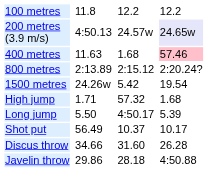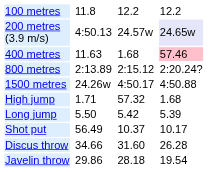 <table>
 <tr>
 <td bgcolor = DDEEFF><a href='#'>100 metres</a></td>
 <td></td>
 <td>11.8</td>
 <td></td>
 <td>12.2</td>
 <td></td>
 <td>12.2</td>
 </tr>
 <tr>
 <td bgcolor = DDEEFF><a href='#'>200 metres</a> <br> (3.9 m/s)</td>
 <td></td>
 <td>4:50.13</td>
 <td></td>
 <td>24.57w</td>
 <td></td>
 <td style="background: lavender;">24.65w</td>
 </tr>
 <tr>
 <td bgcolor = DDEEFF><a href='#'>400 metres</a></td>
 <td></td>
 <td>11.63</td>
 <td></td>
 <td>1.68</td>
 <td></td>
 <td style="background: pink;">57.46</td>
 </tr>
 <tr>
 <td bgcolor = DDEEFF><a href='#'>800 metres</a></td>
 <td></td>
 <td>2:13.89</td>
 <td></td>
 <td>2:15.12</td>
 <td></td>
 <td>2:20.24?</td>
 </tr>
 <tr>
 <td bgcolor = DDEEFF><a href='#'>1500 metres</a></td>
 <td></td>
 <td>24.26w</td>
 <td></td>
-<td>5.42</td>
+<td>4:50.17</td>
 <td></td>
-<td>19.54</td>
+<td>4:50.88</td>
 </tr>
 <tr>
 <td bgcolor = DDEEFF><a href='#'>High jump</a></td>
 <td></td>
 <td>1.71</td>
 <td></td>
 <td>57.32</td>
 <td></td>
 <td>1.68</td>
 </tr>
 <tr>
 <td bgcolor = DDEEFF><a href='#'>Long jump</a></td>
 <td></td>
 <td>5.50</td>
 <td></td>
-<td>4:50.17</td>
+<td>5.42</td>
 <td></td>
 <td>5.39</td>
 </tr>
 <tr>
 <td bgcolor = DDEEFF><a href='#'>Shot put</a></td>
 <td></td>
 <td>56.49</td>
 <td></td>
 <td>10.37</td>
 <td></td>
 <td>10.17</td>
 </tr>
 <tr>
 <td bgcolor = DDEEFF><a href='#'>Discus throw</a></td>
 <td></td>
 <td>34.66</td>
 <td></td>
 <td>31.60</td>
 <td></td>
 <td>26.28</td>
 </tr>
 <tr>
 <td bgcolor = DDEEFF><a href='#'>Javelin throw</a></td>
 <td></td>
 <td>29.86</td>
 <td></td>
 <td>28.18</td>
 <td></td>
-<td>4:50.88</td>
+<td>19.54</td>
 </tr>
 </table>
